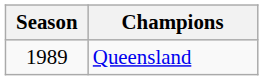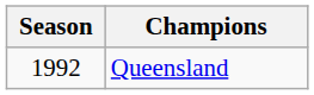 <table class="wikitable" style="text-align:left;margin-left:1em;font-size:90%;float:right">
 <tr>
 <th style="width:50px;">Season</th>
 <th style="width:110px;">Champions</th>
 </tr>
 <tr>
-<td style="text-align:center;">1989</td>
+<td style="text-align:center;">1992</td>
 <td><a href='#'>Queensland</a></td>
 </tr>
 </table>
